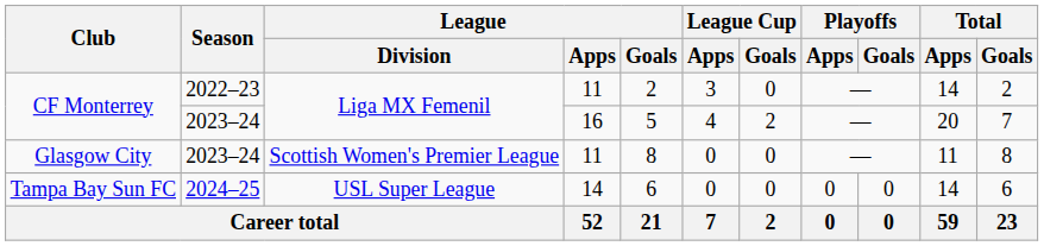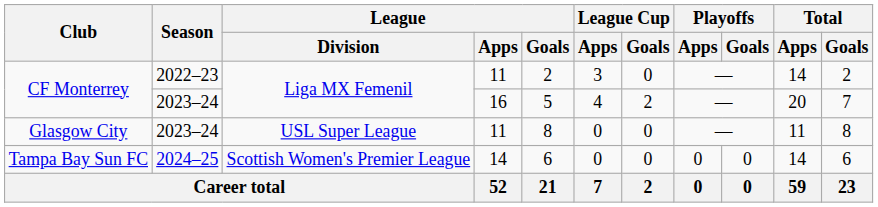 <table class="wikitable" style="text-align: center;">
 <tr>
 <th rowspan="2">Club</th>
 <th rowspan="2">Season</th>
 <th colspan="3">League</th>
 <th colspan="2">League Cup</th>
 <th colspan="2">Playoffs</th>
 <th colspan="2">Total</th>
 </tr>
 <tr>
 <th>Division</th>
 <th>Apps</th>
 <th>Goals</th>
 <th>Apps</th>
 <th>Goals</th>
 <th>Apps</th>
 <th>Goals</th>
 <th>Apps</th>
 <th>Goals</th>
 </tr>
 <tr>
 <td rowspan="2"><a href='#'>CF Monterrey</a></td>
 <td>2022–23</td>
 <td rowspan="2"><a href='#'>Liga MX Femenil</a></td>
 <td>11</td>
 <td>2</td>
 <td>3</td>
 <td>0</td>
 <td colspan="2">—</td>
 <td>14</td>
 <td>2</td>
 </tr>
 <tr>
 <td>2023–24</td>
 <td>16</td>
 <td>5</td>
 <td>4</td>
 <td>2</td>
 <td colspan="2">—</td>
 <td>20</td>
 <td>7</td>
 </tr>
 <tr>
 <td><a href='#'>Glasgow City</a></td>
 <td>2023–24</td>
-<td><a href='#'>Scottish Women's Premier League</a></td>
+<td><a href='#'>USL Super League</a></td>
 <td>11</td>
 <td>8</td>
 <td>0</td>
 <td>0</td>
 <td colspan="2">—</td>
 <td>11</td>
 <td>8</td>
 </tr>
 <tr>
 <td><a href='#'>Tampa Bay Sun FC</a></td>
 <td><a href='#'>2024–25</a></td>
-<td><a href='#'>USL Super League</a></td>
+<td><a href='#'>Scottish Women's Premier League</a></td>
 <td>14</td>
 <td>6</td>
 <td>0</td>
 <td>0</td>
 <td>0</td>
 <td>0</td>
 <td>14</td>
 <td>6</td>
 </tr>
 <tr>
 <th colspan="3">Career total</th>
 <th>52</th>
 <th>21</th>
 <th>7</th>
 <th>2</th>
 <th>0</th>
 <th>0</th>
 <th>59</th>
 <th>23</th>
 </tr>
 </table>
